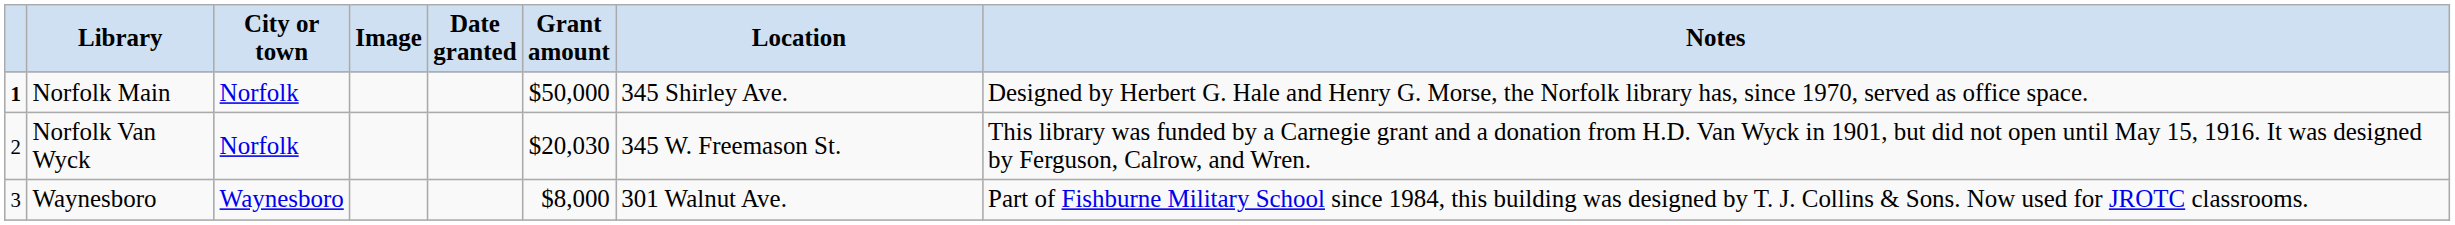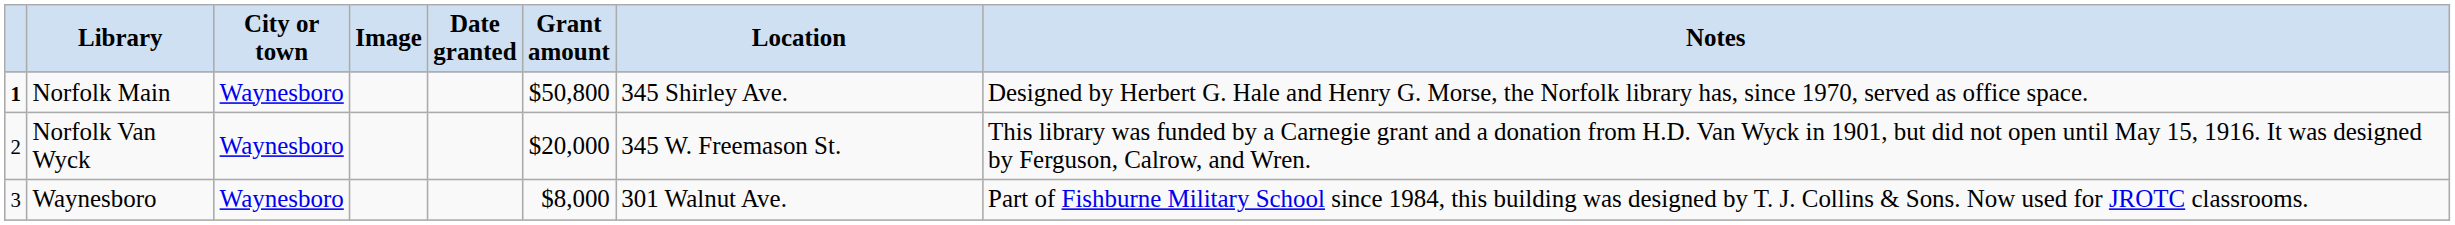 <table class="wikitable sortable" align="center">
 <tr>
 <th style="background-color:#CEE0F2;"></th>
 <th style="background-color:#CEE0F2;">Library</th>
 <th style="background-color:#CEE0F2;">City or<br>town</th>
 <th style="background-color:#CEE0F2;" class="unsortable">Image</th>
 <th style="background-color:#CEE0F2;">Date<br>granted</th>
 <th style="background-color:#CEE0F2;">Grant<br>amount</th>
 <th style="background-color:#CEE0F2;" width=15%>Location</th>
 <th style="background-color:#CEE0F2;" class="unsortable">Notes</th>
 </tr>
 <tr ->
 <td><strong><small>1</small></strong></td>
 <td>Norfolk Main</td>
-<td><a href='#'>Norfolk</a></td>
+<td><a href='#'>Waynesboro</a></td>
 <td></td>
 <td></td>
-<td align=right>$50,000</td>
+<td align=right>$50,800</td>
 <td>345 Shirley Ave.<br><small></small></td>
 <td>Designed by Herbert G. Hale and Henry G. Morse, the Norfolk library has, since 1970, served as office space.</td>
 </tr>
 <tr ->
 <td align=center><small>2</small></td>
 <td>Norfolk Van Wyck</td>
-<td><a href='#'>Norfolk</a></td>
+<td><a href='#'>Waynesboro</a></td>
 <td></td>
 <td></td>
-<td align=right>$20,030</td>
+<td align=right>$20,000</td>
 <td>345 W. Freemason St.<br><small></small></td>
 <td>This library was funded by a Carnegie grant and a donation from H.D. Van Wyck in 1901, but did not open until May 15, 1916. It was designed by Ferguson, Calrow, and Wren.</td>
 </tr>
 <tr ->
 <td align=center><small>3</small></td>
 <td>Waynesboro</td>
 <td><a href='#'>Waynesboro</a></td>
 <td></td>
 <td></td>
 <td align=right>$8,000</td>
 <td>301 Walnut Ave.<br><small></small></td>
 <td>Part of <a href='#'>Fishburne Military School</a> since 1984, this building was designed by T. J. Collins & Sons. Now used for <a href='#'>JROTC</a> classrooms.</td>
 </tr>
 </table>
